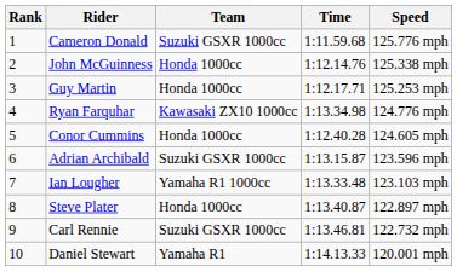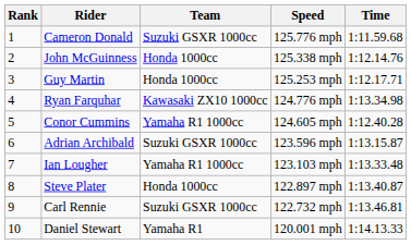 <table class="wikitable" style="font-size: 95%;">
 <tr style="background:#efefef;">
 <th>Rank</th>
 <th>Rider</th>
 <th>Team</th>
+<th>Speed</th>
 <th>Time</th>
-<th>Speed</th>
 </tr>
 <tr>
 <td>1</td>
 <td> <a href='#'>Cameron Donald</a></td>
 <td><a href='#'>Suzuki</a> GSXR 1000cc</td>
+<td>125.776 mph</td>
 <td>1:11.59.68</td>
-<td>125.776 mph</td>
 </tr>
 <tr>
 <td>2</td>
 <td> <a href='#'>John McGuinness</a></td>
 <td><a href='#'>Honda</a> 1000cc</td>
+<td>125.338 mph</td>
 <td>1:12.14.76</td>
-<td>125.338 mph</td>
 </tr>
 <tr>
 <td>3</td>
 <td> <a href='#'>Guy Martin</a></td>
 <td>Honda 1000cc</td>
+<td>125.253 mph</td>
 <td>1:12.17.71</td>
-<td>125.253 mph</td>
 </tr>
 <tr>
 <td>4</td>
 <td> <a href='#'>Ryan Farquhar</a></td>
 <td><a href='#'>Kawasaki</a> ZX10 1000cc</td>
+<td>124.776 mph</td>
 <td>1:13.34.98</td>
-<td>124.776 mph</td>
 </tr>
 <tr>
 <td>5</td>
 <td> <a href='#'>Conor Cummins</a></td>
-<td>Honda 1000cc</td>
+<td><a href='#'>Yamaha</a> R1 1000cc</td>
+<td>124.605 mph</td>
 <td>1:12.40.28</td>
-<td>124.605 mph</td>
 </tr>
 <tr>
 <td>6</td>
 <td> <a href='#'>Adrian Archibald</a></td>
 <td>Suzuki GSXR 1000cc</td>
+<td>123.596 mph</td>
 <td>1:13.15.87</td>
-<td>123.596 mph</td>
 </tr>
 <tr>
 <td>7</td>
 <td> <a href='#'>Ian Lougher</a></td>
 <td>Yamaha R1 1000cc</td>
+<td>123.103 mph</td>
 <td>1:13.33.48</td>
-<td>123.103 mph</td>
 </tr>
 <tr>
 <td>8</td>
 <td> <a href='#'>Steve Plater</a></td>
 <td>Honda 1000cc</td>
+<td>122.897 mph</td>
 <td>1:13.40.87</td>
-<td>122.897 mph</td>
 </tr>
 <tr>
 <td>9</td>
 <td> Carl Rennie</td>
 <td>Suzuki GSXR 1000cc</td>
+<td>122.732 mph</td>
 <td>1:13.46.81</td>
-<td>122.732 mph</td>
 </tr>
 <tr>
 <td>10</td>
 <td> Daniel Stewart</td>
 <td>Yamaha R1</td>
+<td>120.001 mph</td>
 <td>1:14.13.33</td>
-<td>120.001 mph</td>
 </tr>
 </table>
